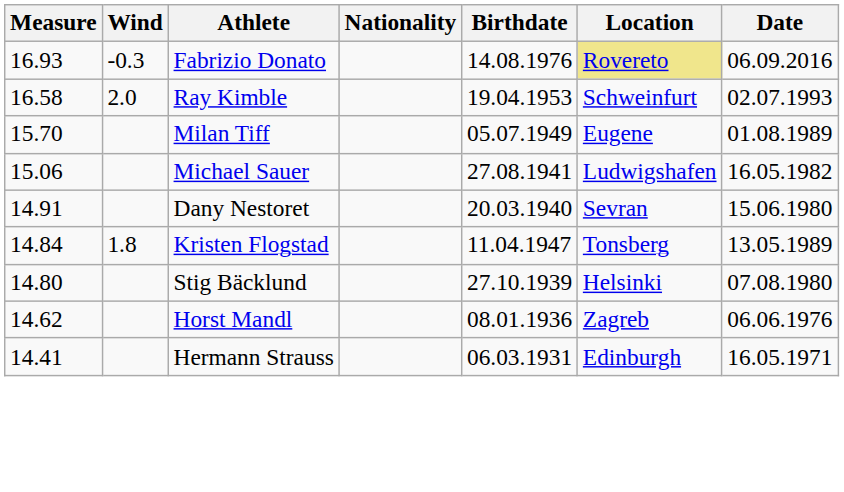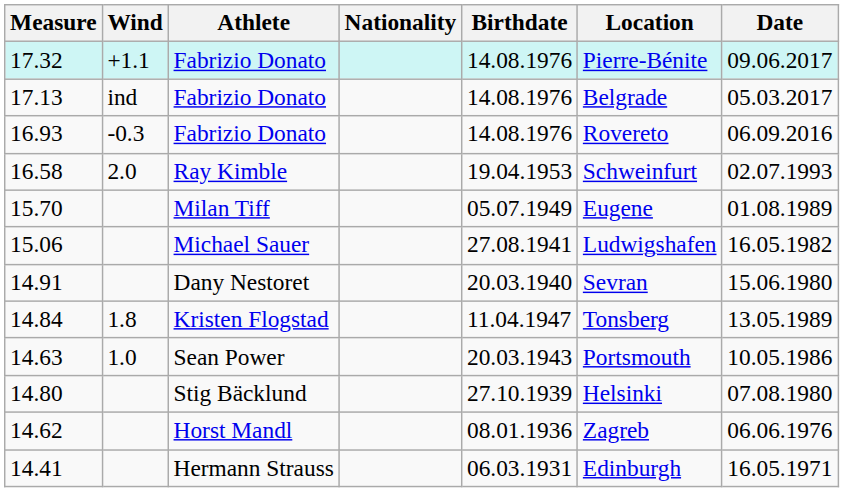 <table class="wikitable">
 <tr>
 <th>Measure</th>
 <th>Wind</th>
 <th>Athlete</th>
 <th>Nationality</th>
 <th>Birthdate</th>
 <th>Location</th>
 <th>Date</th>
 </tr>
+<tr bgcolor=#CEF6F5>
+<td>17.32</td>
+<td>+1.1</td>
+<td><a href='#'>Fabrizio Donato</a></td>
+<td></td>
+<td>14.08.1976</td>
+<td><a href='#'>Pierre-Bénite</a></td>
+<td>09.06.2017</td>
+</tr>
+<tr>
+<td>17.13</td>
+<td>ind</td>
+<td><a href='#'>Fabrizio Donato</a></td>
+<td></td>
+<td>14.08.1976</td>
+<td><a href='#'>Belgrade</a></td>
+<td>05.03.2017</td>
+</tr>
 <tr>
 <td>16.93</td>
 <td>-0.3</td>
 <td><a href='#'>Fabrizio Donato</a></td>
 <td></td>
 <td>14.08.1976</td>
-<td style="background: khaki;"><a href='#'>Rovereto</a></td>
+<td><a href='#'>Rovereto</a></td>
 <td>06.09.2016</td>
 </tr>
 <tr>
 <td>16.58</td>
 <td>2.0</td>
 <td><a href='#'>Ray Kimble</a></td>
 <td></td>
 <td>19.04.1953</td>
 <td><a href='#'>Schweinfurt</a></td>
 <td>02.07.1993</td>
 </tr>
 <tr>
 <td>15.70</td>
 <td></td>
 <td><a href='#'>Milan Tiff</a></td>
 <td></td>
 <td>05.07.1949</td>
 <td><a href='#'>Eugene</a></td>
 <td>01.08.1989</td>
 </tr>
 <tr>
 <td>15.06</td>
 <td></td>
 <td><a href='#'>Michael Sauer</a></td>
 <td></td>
 <td>27.08.1941</td>
 <td><a href='#'>Ludwigshafen</a></td>
 <td>16.05.1982</td>
 </tr>
 <tr>
 <td>14.91</td>
 <td></td>
 <td>Dany Nestoret</td>
 <td></td>
 <td>20.03.1940</td>
 <td><a href='#'>Sevran</a></td>
 <td>15.06.1980</td>
 </tr>
 <tr>
 <td>14.84</td>
 <td>1.8</td>
 <td><a href='#'>Kristen Flogstad</a></td>
 <td></td>
 <td>11.04.1947</td>
 <td><a href='#'>Tonsberg</a></td>
 <td>13.05.1989</td>
 </tr>
 <tr>
+<td>14.63</td>
+<td>1.0</td>
+<td>Sean Power</td>
+<td></td>
+<td>20.03.1943</td>
+<td><a href='#'>Portsmouth</a></td>
+<td>10.05.1986</td>
+</tr>
+<tr>
 <td>14.80</td>
 <td></td>
 <td>Stig Bäcklund</td>
 <td></td>
 <td>27.10.1939</td>
 <td><a href='#'>Helsinki</a></td>
 <td>07.08.1980</td>
 </tr>
 <tr>
 <td>14.62</td>
 <td></td>
 <td><a href='#'>Horst Mandl</a></td>
 <td></td>
 <td>08.01.1936</td>
 <td><a href='#'>Zagreb</a></td>
 <td>06.06.1976</td>
 </tr>
 <tr>
 <td>14.41</td>
 <td></td>
 <td>Hermann Strauss</td>
 <td></td>
 <td>06.03.1931</td>
 <td><a href='#'>Edinburgh</a></td>
 <td>16.05.1971</td>
 </tr>
 </table>
